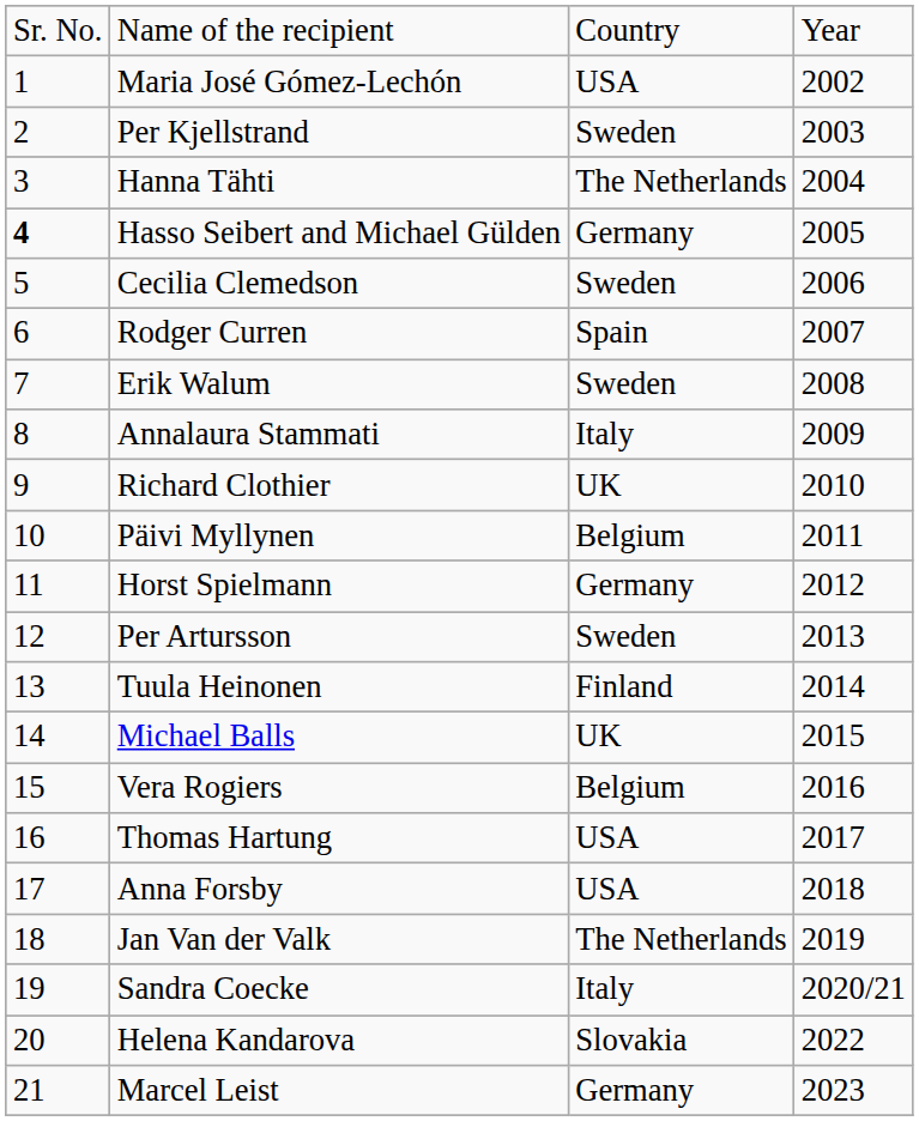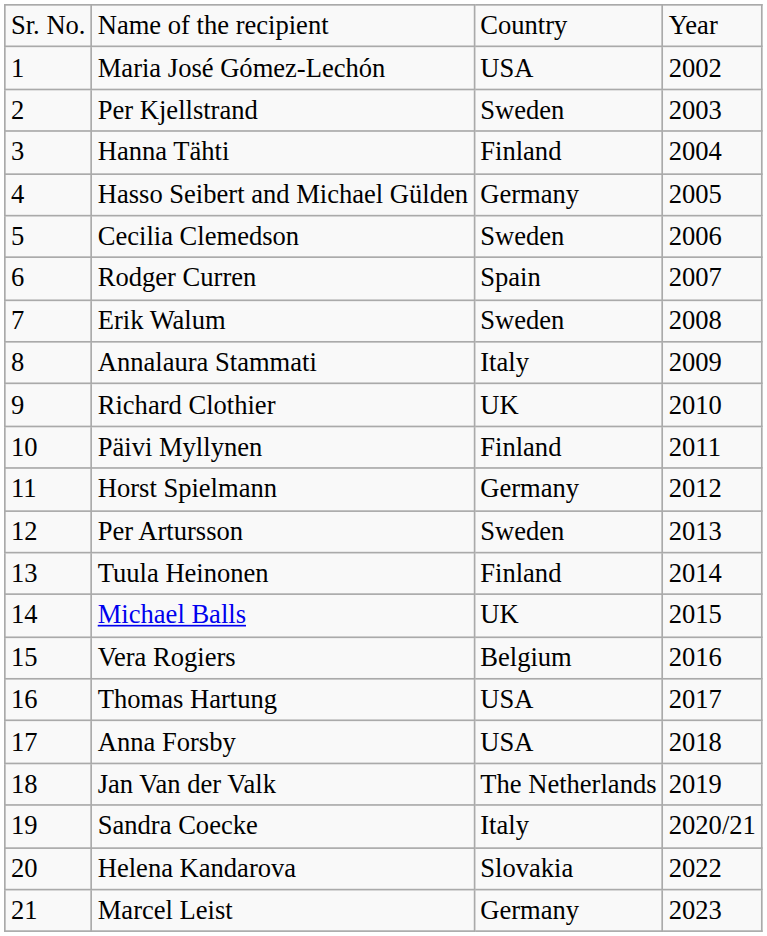 <table class="wikitable">
 <tr>
 <td>Sr.  No.</td>
 <td>Name  of the recipient</td>
 <td>Country</td>
 <td>Year</td>
 </tr>
 <tr>
 <td>1</td>
 <td>Maria José Gómez-Lechón</td>
 <td>USA</td>
 <td>2002</td>
 </tr>
 <tr>
 <td>2</td>
 <td>Per Kjellstrand</td>
 <td>Sweden</td>
 <td>2003</td>
 </tr>
 <tr>
 <td>3</td>
 <td>Hanna Tähti</td>
-<td>The Netherlands</td>
+<td>Finland</td>
 <td>2004</td>
 </tr>
 <tr>
-<td><strong>4</strong></td>
+<td>4</td>
 <td>Hasso Seibert and Michael Gülden</td>
 <td>Germany</td>
 <td>2005</td>
 </tr>
 <tr>
 <td>5</td>
 <td>Cecilia Clemedson</td>
 <td>Sweden</td>
 <td>2006</td>
 </tr>
 <tr>
 <td>6</td>
 <td>Rodger Curren</td>
 <td>Spain</td>
 <td>2007</td>
 </tr>
 <tr>
 <td>7</td>
 <td>Erik Walum</td>
 <td>Sweden</td>
 <td>2008</td>
 </tr>
 <tr>
 <td>8</td>
 <td>Annalaura Stammati</td>
 <td>Italy</td>
 <td>2009</td>
 </tr>
 <tr>
 <td>9</td>
 <td>Richard Clothier</td>
 <td>UK</td>
 <td>2010</td>
 </tr>
 <tr>
 <td>10</td>
 <td>Päivi Myllynen</td>
-<td>Belgium</td>
+<td>Finland</td>
 <td>2011</td>
 </tr>
 <tr>
 <td>11</td>
 <td>Horst Spielmann</td>
 <td>Germany</td>
 <td>2012</td>
 </tr>
 <tr>
 <td>12</td>
 <td>Per Artursson</td>
 <td>Sweden</td>
 <td>2013</td>
 </tr>
 <tr>
 <td>13</td>
 <td>Tuula Heinonen</td>
 <td>Finland</td>
 <td>2014</td>
 </tr>
 <tr>
 <td>14</td>
 <td><a href='#'>Michael Balls</a></td>
 <td>UK</td>
 <td>2015</td>
 </tr>
 <tr>
 <td>15</td>
 <td>Vera Rogiers</td>
 <td>Belgium</td>
 <td>2016</td>
 </tr>
 <tr>
 <td>16</td>
 <td>Thomas Hartung</td>
 <td>USA</td>
 <td>2017</td>
 </tr>
 <tr>
 <td>17</td>
 <td>Anna Forsby</td>
 <td>USA</td>
 <td>2018</td>
 </tr>
 <tr>
 <td>18</td>
 <td>Jan Van der Valk</td>
 <td>The Netherlands</td>
 <td>2019</td>
 </tr>
 <tr>
 <td>19</td>
 <td>Sandra Coecke</td>
 <td>Italy</td>
 <td>2020/21</td>
 </tr>
 <tr>
 <td>20</td>
 <td>Helena Kandarova</td>
 <td>Slovakia</td>
 <td>2022</td>
 </tr>
 <tr>
 <td>21</td>
 <td>Marcel Leist</td>
 <td>Germany</td>
 <td>2023</td>
 </tr>
 </table>
